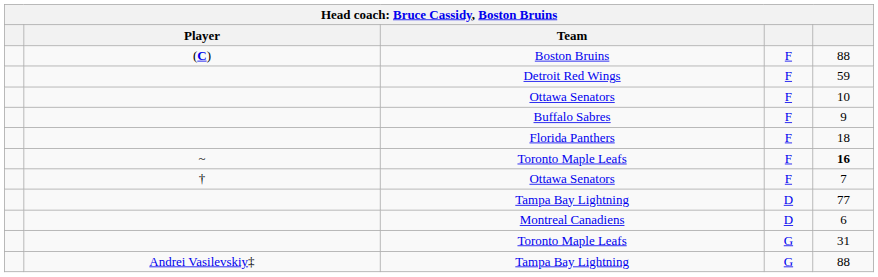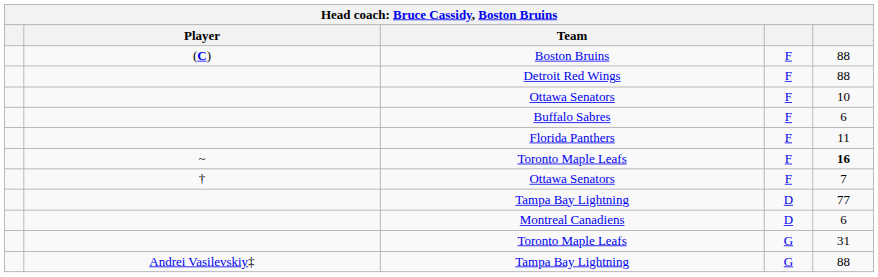 <table class="wikitable sortable" style="text-align:center" width="85%">
 <tr>
 <th colspan=5>Head coach:  <a href='#'>Bruce Cassidy</a>, <a href='#'>Boston Bruins</a></th>
 </tr>
 <tr>
 <th></th>
 <th>Player</th>
 <th>Team</th>
 <th></th>
 <th></th>
 </tr>
 <tr>
 <td></td>
 <td> (<strong><a href='#'>C</a></strong>)</td>
 <td><a href='#'>Boston Bruins</a></td>
 <td><a href='#'>F</a></td>
 <td>88</td>
 </tr>
 <tr>
 <td></td>
 <td></td>
 <td><a href='#'>Detroit Red Wings</a></td>
 <td><a href='#'>F</a></td>
-<td>59</td>
+<td>88</td>
 </tr>
 <tr>
 <td></td>
 <td></td>
 <td><a href='#'>Ottawa Senators</a></td>
 <td><a href='#'>F</a></td>
 <td>10</td>
 </tr>
 <tr>
 <td></td>
 <td></td>
 <td><a href='#'>Buffalo Sabres</a></td>
 <td><a href='#'>F</a></td>
-<td>9</td>
+<td>6</td>
 </tr>
 <tr>
 <td></td>
 <td></td>
 <td><a href='#'>Florida Panthers</a></td>
 <td><a href='#'>F</a></td>
-<td>18</td>
+<td>11</td>
 </tr>
 <tr>
 <td></td>
 <td>~</td>
 <td><a href='#'>Toronto Maple Leafs</a></td>
 <td><a href='#'>F</a></td>
 <td><strong>16</strong></td>
 </tr>
 <tr>
 <td></td>
 <td>†</td>
 <td><a href='#'>Ottawa Senators</a></td>
 <td><a href='#'>F</a></td>
 <td>7</td>
 </tr>
 <tr>
 <td></td>
 <td></td>
 <td><a href='#'>Tampa Bay Lightning</a></td>
 <td><a href='#'>D</a></td>
 <td>77</td>
 </tr>
 <tr>
 <td></td>
 <td></td>
 <td><a href='#'>Montreal Canadiens</a></td>
 <td><a href='#'>D</a></td>
 <td>6</td>
 </tr>
 <tr>
 <td></td>
 <td></td>
 <td><a href='#'>Toronto Maple Leafs</a></td>
 <td><a href='#'>G</a></td>
 <td>31</td>
 </tr>
 <tr>
 <td></td>
 <td><a href='#'>Andrei Vasilevskiy</a>‡</td>
 <td><a href='#'>Tampa Bay Lightning</a></td>
 <td><a href='#'>G</a></td>
 <td>88</td>
 </tr>
 </table>
